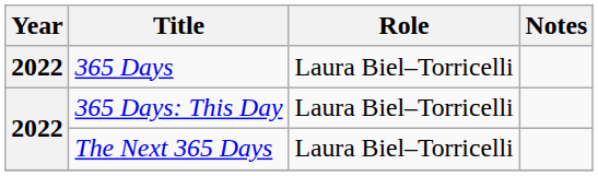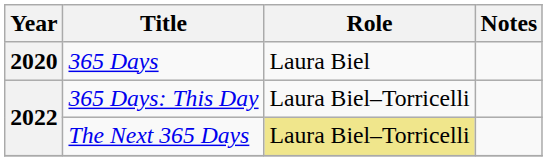 <table class="wikitable plainrowheaders sortable" style="margin-right: 0;">
 <tr>
 <th scope="col">Year</th>
 <th scope="col">Title</th>
 <th scope="col">Role</th>
 <th scope="col" class="unsortable">Notes</th>
 </tr>
 <tr>
-<th scope="row">2022</th>
+<th scope="row">2020</th>
 <td><em><a href='#'>365 Days</a></em></td>
-<td>Laura Biel–Torricelli</td>
+<td>Laura Biel</td>
 <td></td>
 </tr>
 <tr>
 <th rowspan="2" scope="row">2022</th>
 <td><em><a href='#'>365 Days: This Day</a></em></td>
 <td>Laura Biel–Torricelli</td>
 <td></td>
 </tr>
 <tr>
 <td><em><a href='#'>The Next 365 Days</a></em></td>
-<td>Laura Biel–Torricelli</td>
+<td style="background: khaki;">Laura Biel–Torricelli</td>
 <td></td>
 </tr>
 <tr>
 </tr>
 </table>
